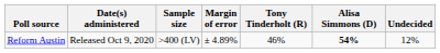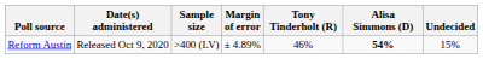 <table class="wikitable" style="font-size:90%;text-align:center;">
 <tr valign=bottom>
 <th>Poll source</th>
 <th>Date(s)<br>administered</th>
 <th>Sample<br>size</th>
 <th>Margin<br>of error</th>
 <th style="width:100px;">Tony<br>Tinderholt (R)</th>
 <th style="width:100px;">Alisa<br>Simmons (D)</th>
 <th>Undecided</th>
 </tr>
 <tr>
 <td style="text-align:left;"><a href='#'>Reform Austin</a></td>
 <td>Released Oct 9, 2020</td>
 <td>>400 (LV)</td>
 <td>± 4.89%</td>
 <td>46%</td>
 <td><strong>54%</strong></td>
-<td>12%</td>
+<td>15%</td>
 </tr>
 </table>
